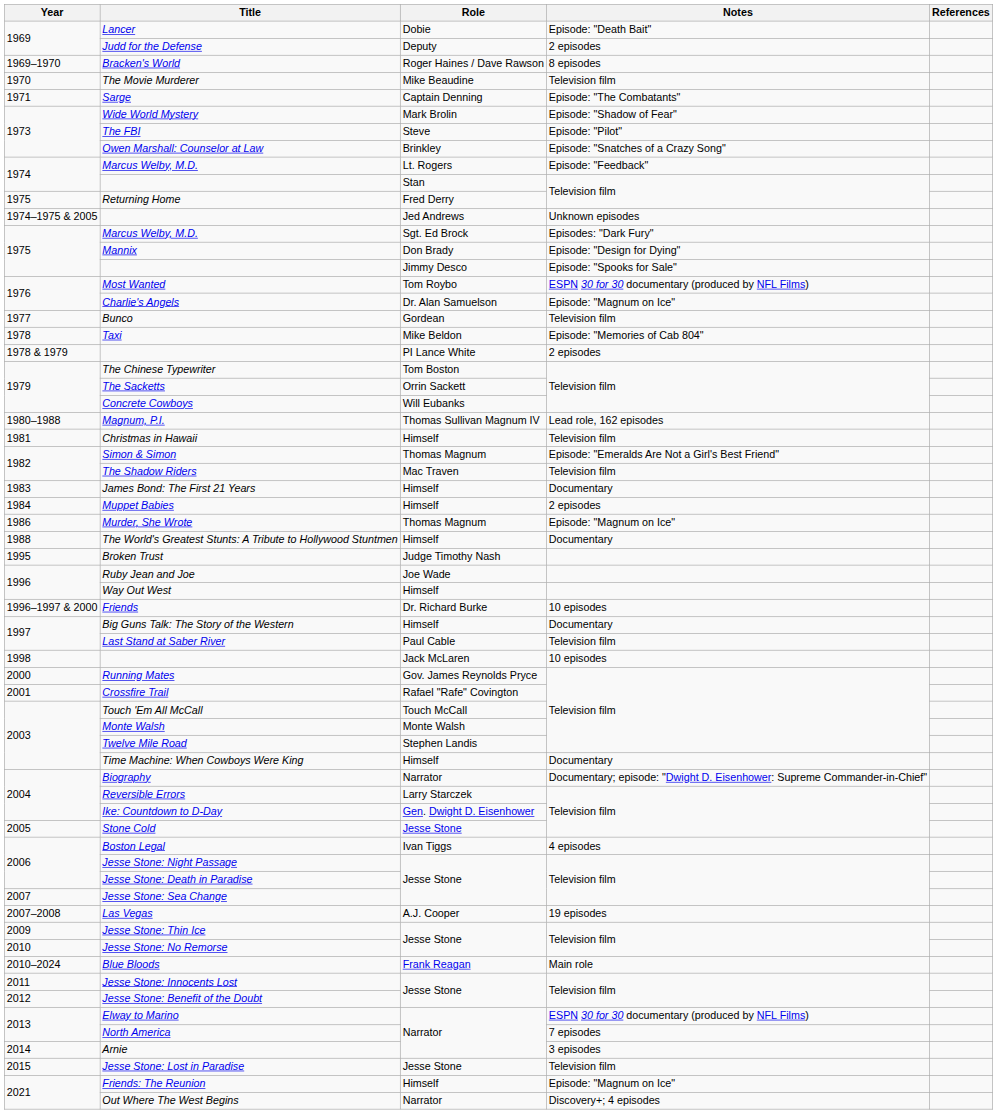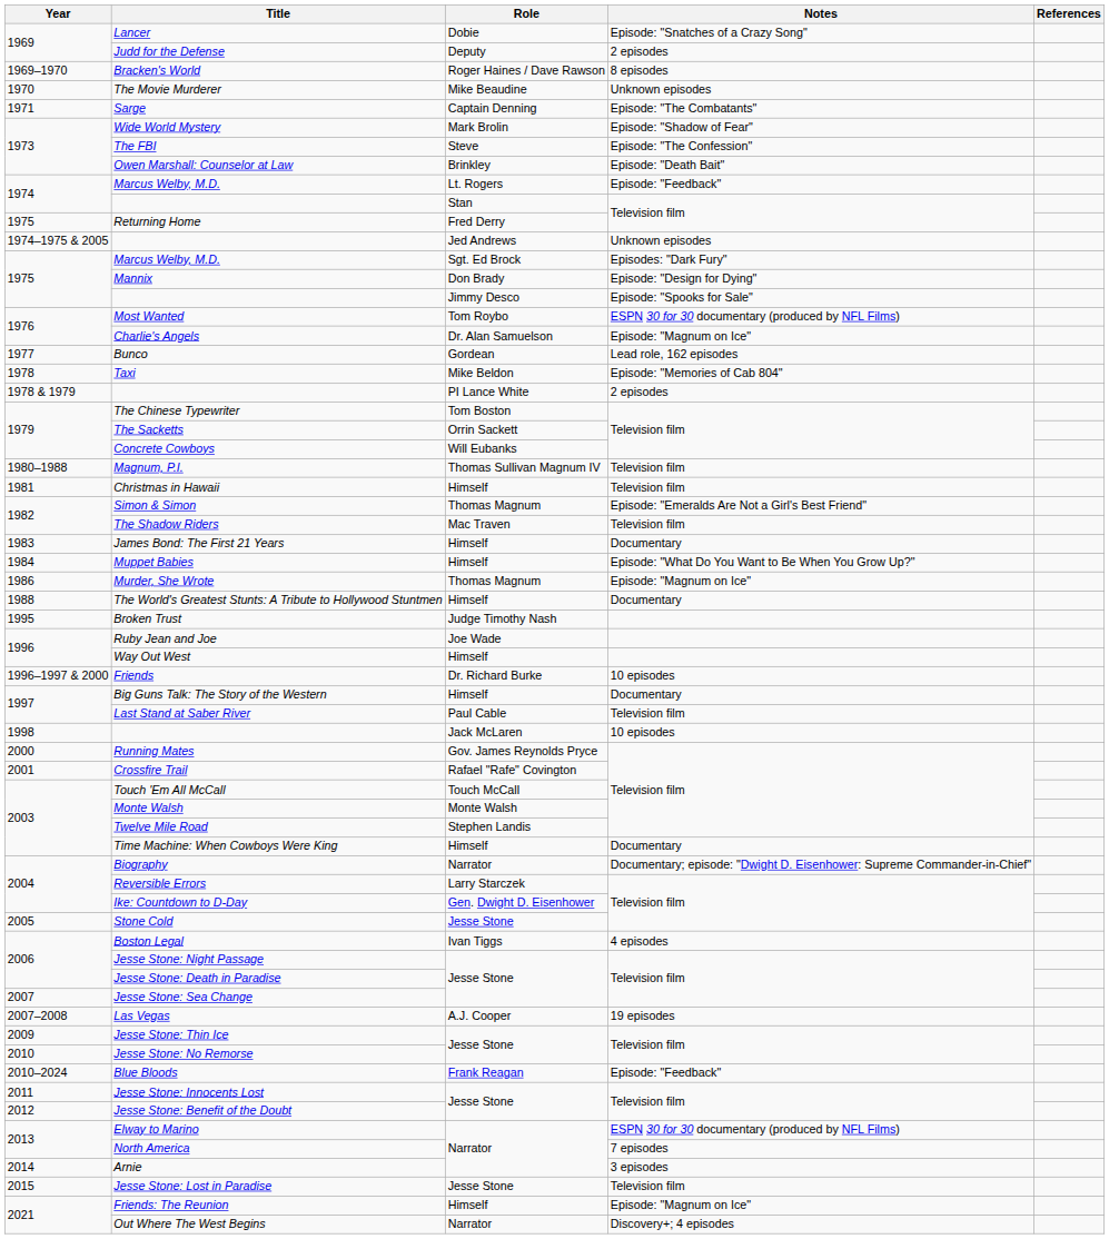 <table class="wikitable sortable">
 <tr>
 <th>Year</th>
 <th>Title</th>
 <th>Role</th>
 <th class="unsortable">Notes</th>
 <th>References</th>
 </tr>
 <tr>
 <td rowspan="2">1969</td>
 <td><em><a href='#'>Lancer</a></em></td>
 <td>Dobie</td>
-<td>Episode: "Death Bait"</td>
+<td>Episode: "Snatches of a Crazy Song"</td>
 <td></td>
 </tr>
 <tr>
 <td><em><a href='#'>Judd for the Defense</a></em></td>
 <td>Deputy</td>
 <td>2 episodes</td>
 <td></td>
 </tr>
 <tr>
 <td>1969–1970</td>
 <td><em><a href='#'>Bracken's World</a></em></td>
 <td>Roger Haines / Dave Rawson</td>
 <td>8 episodes</td>
 <td></td>
 </tr>
 <tr>
 <td>1970</td>
 <td><em>The Movie Murderer</em></td>
 <td>Mike Beaudine</td>
-<td>Television film</td>
+<td>Unknown episodes</td>
 <td></td>
 </tr>
 <tr>
 <td>1971</td>
 <td><em><a href='#'>Sarge</a></em></td>
 <td>Captain Denning</td>
 <td>Episode: "The Combatants"</td>
 <td></td>
 </tr>
 <tr>
 <td rowspan="3">1973</td>
 <td><em><a href='#'>Wide World Mystery</a></em></td>
 <td>Mark Brolin</td>
 <td>Episode: "Shadow of Fear"</td>
 <td></td>
 </tr>
 <tr>
 <td><em><a href='#'>The FBI</a></em></td>
 <td>Steve</td>
-<td>Episode: "Pilot"</td>
+<td>Episode: "The Confession"</td>
 <td></td>
 </tr>
 <tr>
 <td><em><a href='#'>Owen Marshall: Counselor at Law</a></em></td>
 <td>Brinkley</td>
-<td>Episode: "Snatches of a Crazy Song"</td>
+<td>Episode: "Death Bait"</td>
 <td></td>
 </tr>
 <tr>
 <td rowspan="2">1974</td>
 <td><em><a href='#'>Marcus Welby, M.D.</a></em></td>
 <td>Lt. Rogers</td>
 <td>Episode: "Feedback"</td>
 <td></td>
 </tr>
 <tr>
 <td><em></em></td>
 <td>Stan</td>
 <td rowspan="2">Television film</td>
 <td></td>
 </tr>
 <tr>
 <td>1975</td>
 <td><em>Returning Home</em></td>
 <td>Fred Derry</td>
 <td></td>
 </tr>
 <tr>
 <td>1974–1975 & 2005</td>
 <td><em></em></td>
 <td>Jed Andrews</td>
 <td>Unknown episodes</td>
 <td></td>
 </tr>
 <tr>
 <td rowspan="3">1975</td>
 <td><em><a href='#'>Marcus Welby, M.D.</a></em></td>
 <td>Sgt. Ed Brock</td>
 <td>Episodes: "Dark Fury"</td>
 <td></td>
 </tr>
 <tr>
 <td><em><a href='#'>Mannix</a></em></td>
 <td>Don Brady</td>
 <td>Episode: "Design for Dying"</td>
 <td></td>
 </tr>
 <tr>
 <td><em></em></td>
 <td>Jimmy Desco</td>
 <td>Episode: "Spooks for Sale"</td>
 <td></td>
 </tr>
 <tr>
 <td rowspan="2">1976</td>
 <td><em><a href='#'>Most Wanted</a></em></td>
 <td>Tom Roybo</td>
 <td><a href='#'>ESPN</a> <em><a href='#'>30 for 30</a></em> documentary (produced by <a href='#'>NFL Films</a>)</td>
 <td></td>
 </tr>
 <tr>
 <td><em><a href='#'>Charlie's Angels</a></em></td>
 <td>Dr. Alan Samuelson</td>
 <td>Episode: "Magnum on Ice"</td>
 <td></td>
 </tr>
 <tr>
 <td>1977</td>
 <td><em>Bunco</em></td>
 <td>Gordean</td>
-<td>Television film</td>
+<td>Lead role, 162 episodes</td>
 <td></td>
 </tr>
 <tr>
 <td>1978</td>
 <td><em><a href='#'>Taxi</a></em></td>
 <td>Mike Beldon</td>
 <td>Episode: "Memories of Cab 804"</td>
 <td></td>
 </tr>
 <tr>
 <td>1978 & 1979</td>
 <td><em></em></td>
 <td>PI Lance White</td>
 <td>2 episodes</td>
 <td></td>
 </tr>
 <tr>
 <td rowspan="3">1979</td>
 <td><em>The Chinese Typewriter</em></td>
 <td>Tom Boston</td>
 <td rowspan="3">Television film</td>
 <td></td>
 </tr>
 <tr>
 <td><em><a href='#'>The Sacketts</a></em></td>
 <td>Orrin Sackett</td>
 <td></td>
 </tr>
 <tr>
 <td><em><a href='#'>Concrete Cowboys</a></em></td>
 <td>Will Eubanks</td>
 <td></td>
 </tr>
 <tr>
 <td>1980–1988</td>
 <td><em><a href='#'>Magnum, P.I.</a></em></td>
 <td>Thomas Sullivan Magnum IV</td>
-<td>Lead role, 162 episodes</td>
+<td>Television film</td>
 <td></td>
 </tr>
 <tr>
 <td>1981</td>
 <td><em>Christmas in Hawaii</em></td>
 <td>Himself</td>
 <td>Television film</td>
 <td></td>
 </tr>
 <tr>
 <td rowspan="2">1982</td>
 <td><em><a href='#'>Simon & Simon</a></em></td>
 <td>Thomas Magnum</td>
 <td>Episode: "Emeralds Are Not a Girl's Best Friend"</td>
 <td></td>
 </tr>
 <tr>
 <td><em><a href='#'>The Shadow Riders</a></em></td>
 <td>Mac Traven</td>
 <td>Television film</td>
 <td></td>
 </tr>
 <tr>
 <td>1983</td>
 <td><em>James Bond: The First 21 Years</em></td>
 <td>Himself</td>
 <td>Documentary</td>
 <td></td>
 </tr>
 <tr>
 <td>1984</td>
 <td><em><a href='#'>Muppet Babies</a></em></td>
 <td>Himself</td>
-<td>2 episodes</td>
+<td>Episode: "What Do You Want to Be When You Grow Up?"</td>
 </tr>
 <tr>
 <td>1986</td>
 <td><em><a href='#'>Murder, She Wrote</a></em></td>
 <td>Thomas Magnum</td>
 <td>Episode: "Magnum on Ice"</td>
 <td></td>
 </tr>
 <tr>
 <td>1988</td>
 <td><em>The World's Greatest Stunts: A Tribute to Hollywood Stuntmen</em></td>
 <td>Himself</td>
 <td>Documentary</td>
 <td></td>
 </tr>
 <tr>
 <td>1995</td>
 <td><em>Broken Trust</em></td>
 <td>Judge Timothy Nash</td>
 <td></td>
 <td></td>
 </tr>
 <tr>
 <td rowspan="2">1996</td>
 <td><em>Ruby Jean and Joe</em></td>
 <td>Joe Wade</td>
 <td></td>
 <td></td>
 </tr>
 <tr>
 <td><em>Way Out West</em></td>
 <td>Himself</td>
 <td></td>
 <td></td>
 </tr>
 <tr>
 <td>1996–1997 & 2000</td>
 <td><em><a href='#'>Friends</a></em></td>
 <td>Dr. Richard Burke</td>
 <td>10 episodes</td>
 <td></td>
 </tr>
 <tr>
 <td rowspan="2">1997</td>
 <td><em>Big Guns Talk: The Story of the Western</em></td>
 <td>Himself</td>
 <td>Documentary</td>
 <td></td>
 </tr>
 <tr>
 <td><em><a href='#'>Last Stand at Saber River</a></em></td>
 <td>Paul Cable</td>
 <td>Television film</td>
 <td></td>
 </tr>
 <tr>
 <td>1998</td>
 <td><em></em></td>
 <td>Jack McLaren</td>
 <td>10 episodes</td>
 <td></td>
 </tr>
 <tr>
 <td>2000</td>
 <td><em><a href='#'>Running Mates</a></em></td>
 <td>Gov. James Reynolds Pryce</td>
 <td rowspan="5">Television film</td>
 <td></td>
 </tr>
 <tr>
 <td>2001</td>
 <td><em><a href='#'>Crossfire Trail</a></em></td>
 <td>Rafael "Rafe" Covington</td>
 <td></td>
 </tr>
 <tr>
 <td rowspan="4">2003</td>
 <td><em>Touch 'Em All McCall</em></td>
 <td>Touch McCall</td>
 <td></td>
 </tr>
 <tr>
 <td><em><a href='#'>Monte Walsh</a></em></td>
 <td>Monte Walsh</td>
 <td></td>
 </tr>
 <tr>
 <td><em><a href='#'>Twelve Mile Road</a></em></td>
 <td>Stephen Landis</td>
 <td></td>
 </tr>
 <tr>
 <td><em>Time Machine: When Cowboys Were King</em></td>
 <td>Himself</td>
 <td>Documentary</td>
 <td></td>
 </tr>
 <tr>
 <td rowspan="3">2004</td>
 <td><em><a href='#'>Biography</a></em></td>
 <td>Narrator</td>
 <td>Documentary; episode: "<a href='#'>Dwight D. Eisenhower</a>: Supreme Commander-in-Chief"</td>
 <td></td>
 </tr>
 <tr>
 <td><em><a href='#'>Reversible Errors</a></em></td>
 <td>Larry Starczek</td>
 <td rowspan="3">Television film</td>
 <td></td>
 </tr>
 <tr>
 <td><em><a href='#'>Ike: Countdown to D-Day</a></em></td>
 <td><a href='#'>Gen</a>. <a href='#'>Dwight D. Eisenhower</a></td>
 <td></td>
 </tr>
 <tr>
 <td>2005</td>
 <td><em><a href='#'>Stone Cold</a></em></td>
 <td><a href='#'>Jesse Stone</a></td>
 <td></td>
 </tr>
 <tr>
 <td rowspan="3">2006</td>
 <td><em><a href='#'>Boston Legal</a></em></td>
 <td>Ivan Tiggs</td>
 <td>4 episodes</td>
 <td></td>
 </tr>
 <tr>
 <td><em><a href='#'>Jesse Stone: Night Passage</a></em></td>
 <td rowspan="3">Jesse Stone</td>
 <td rowspan="3">Television film</td>
 <td></td>
 </tr>
 <tr>
 <td><em><a href='#'>Jesse Stone: Death in Paradise</a></em></td>
 <td></td>
 </tr>
 <tr>
 <td>2007</td>
 <td><em><a href='#'>Jesse Stone: Sea Change</a></em></td>
 <td></td>
 </tr>
 <tr>
 <td>2007–2008</td>
 <td><em><a href='#'>Las Vegas</a></em></td>
 <td>A.J. Cooper</td>
 <td>19 episodes</td>
 <td></td>
 </tr>
 <tr>
 <td>2009</td>
 <td><em><a href='#'>Jesse Stone: Thin Ice</a></em></td>
 <td rowspan="2">Jesse Stone</td>
 <td rowspan="2">Television film</td>
 <td></td>
 </tr>
 <tr>
 <td>2010</td>
 <td><em><a href='#'>Jesse Stone: No Remorse</a></em></td>
 <td></td>
 </tr>
 <tr>
 <td>2010–2024</td>
 <td><em><a href='#'>Blue Bloods</a></em></td>
 <td><a href='#'>Frank Reagan</a></td>
-<td>Main role</td>
+<td>Episode: "Feedback"</td>
 <td></td>
 </tr>
 <tr>
 <td>2011</td>
 <td><em><a href='#'>Jesse Stone: Innocents Lost</a></em></td>
 <td rowspan="2">Jesse Stone</td>
 <td rowspan="2">Television film</td>
 <td></td>
 </tr>
 <tr>
 <td>2012</td>
 <td><em><a href='#'>Jesse Stone: Benefit of the Doubt</a></em></td>
 <td></td>
 </tr>
 <tr>
 <td rowspan="2">2013</td>
 <td><em><a href='#'>Elway to Marino</a></em></td>
 <td rowspan="3">Narrator</td>
 <td><a href='#'>ESPN</a> <em><a href='#'>30 for 30</a></em> documentary (produced by <a href='#'>NFL Films</a>)</td>
 <td></td>
 </tr>
 <tr>
 <td><em><a href='#'>North America</a></em></td>
 <td>7 episodes</td>
 <td></td>
 </tr>
 <tr>
 <td>2014</td>
 <td><em>Arnie</em></td>
 <td>3 episodes</td>
 <td></td>
 </tr>
 <tr>
 <td>2015</td>
 <td><em><a href='#'>Jesse Stone: Lost in Paradise</a></em></td>
 <td>Jesse Stone</td>
 <td>Television film</td>
 <td></td>
 </tr>
 <tr>
 <td rowspan="2">2021</td>
 <td><em><a href='#'>Friends: The Reunion</a></em></td>
 <td>Himself</td>
 <td>Episode: "Magnum on Ice"</td>
 <td></td>
 </tr>
 <tr>
 <td><em>Out Where The West Begins</em></td>
 <td>Narrator</td>
 <td>Discovery+; 4 episodes</td>
 <td></td>
 </tr>
 </table>
